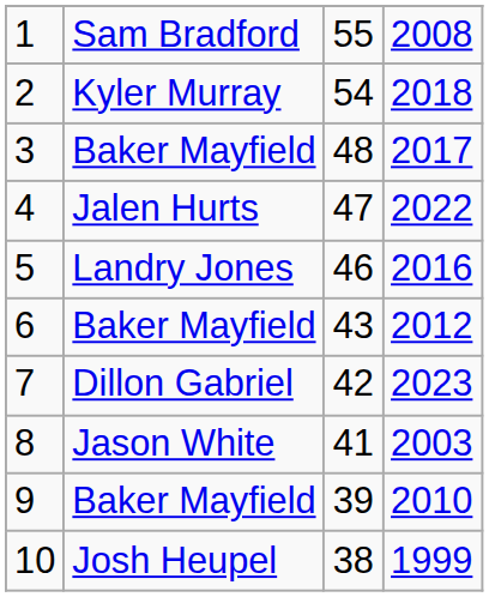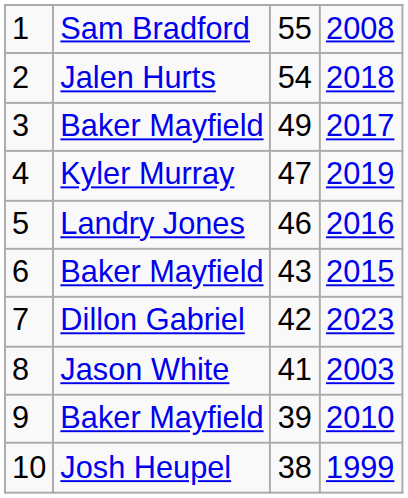 <table class="wikitable">
 <tr>
 </tr>
 <tr>
 <td>1</td>
 <td><a href='#'>Sam Bradford</a></td>
 <td><abbr>55</abbr></td>
 <td><a href='#'>2008</a></td>
 </tr>
 <tr>
 <td>2</td>
-<td><a href='#'>Kyler Murray</a></td>
+<td><a href='#'>Jalen Hurts</a></td>
 <td><abbr>54</abbr></td>
 <td><a href='#'>2018</a></td>
 </tr>
 <tr>
 <td>3</td>
 <td><a href='#'>Baker Mayfield</a></td>
-<td><abbr>48</abbr></td>
+<td><abbr>49</abbr></td>
 <td><a href='#'>2017</a></td>
 </tr>
 <tr>
 <td>4</td>
-<td><a href='#'>Jalen Hurts</a></td>
+<td><a href='#'>Kyler Murray</a></td>
 <td><abbr>47</abbr></td>
-<td><a href='#'>2022</a></td>
+<td><a href='#'>2019</a></td>
 </tr>
 <tr>
 <td>5</td>
 <td><a href='#'>Landry Jones</a></td>
 <td><abbr>46</abbr></td>
 <td><a href='#'>2016</a></td>
 </tr>
 <tr>
 <td>6</td>
 <td><a href='#'>Baker Mayfield</a></td>
 <td><abbr>43</abbr></td>
-<td><a href='#'>2012</a></td>
+<td><a href='#'>2015</a></td>
 </tr>
 <tr>
 <td>7</td>
 <td><a href='#'>Dillon Gabriel</a></td>
 <td><abbr>42</abbr></td>
 <td><a href='#'>2023</a></td>
 </tr>
 <tr>
 <td>8</td>
 <td><a href='#'>Jason White</a></td>
 <td><abbr>41</abbr></td>
 <td><a href='#'>2003</a></td>
 </tr>
 <tr>
 <td>9</td>
 <td><a href='#'>Baker Mayfield</a></td>
 <td><abbr>39</abbr></td>
 <td><a href='#'>2010</a></td>
 </tr>
 <tr>
 <td>10</td>
 <td><a href='#'>Josh Heupel</a></td>
 <td><abbr>38</abbr></td>
 <td><a href='#'>1999</a></td>
 </tr>
 </table>
